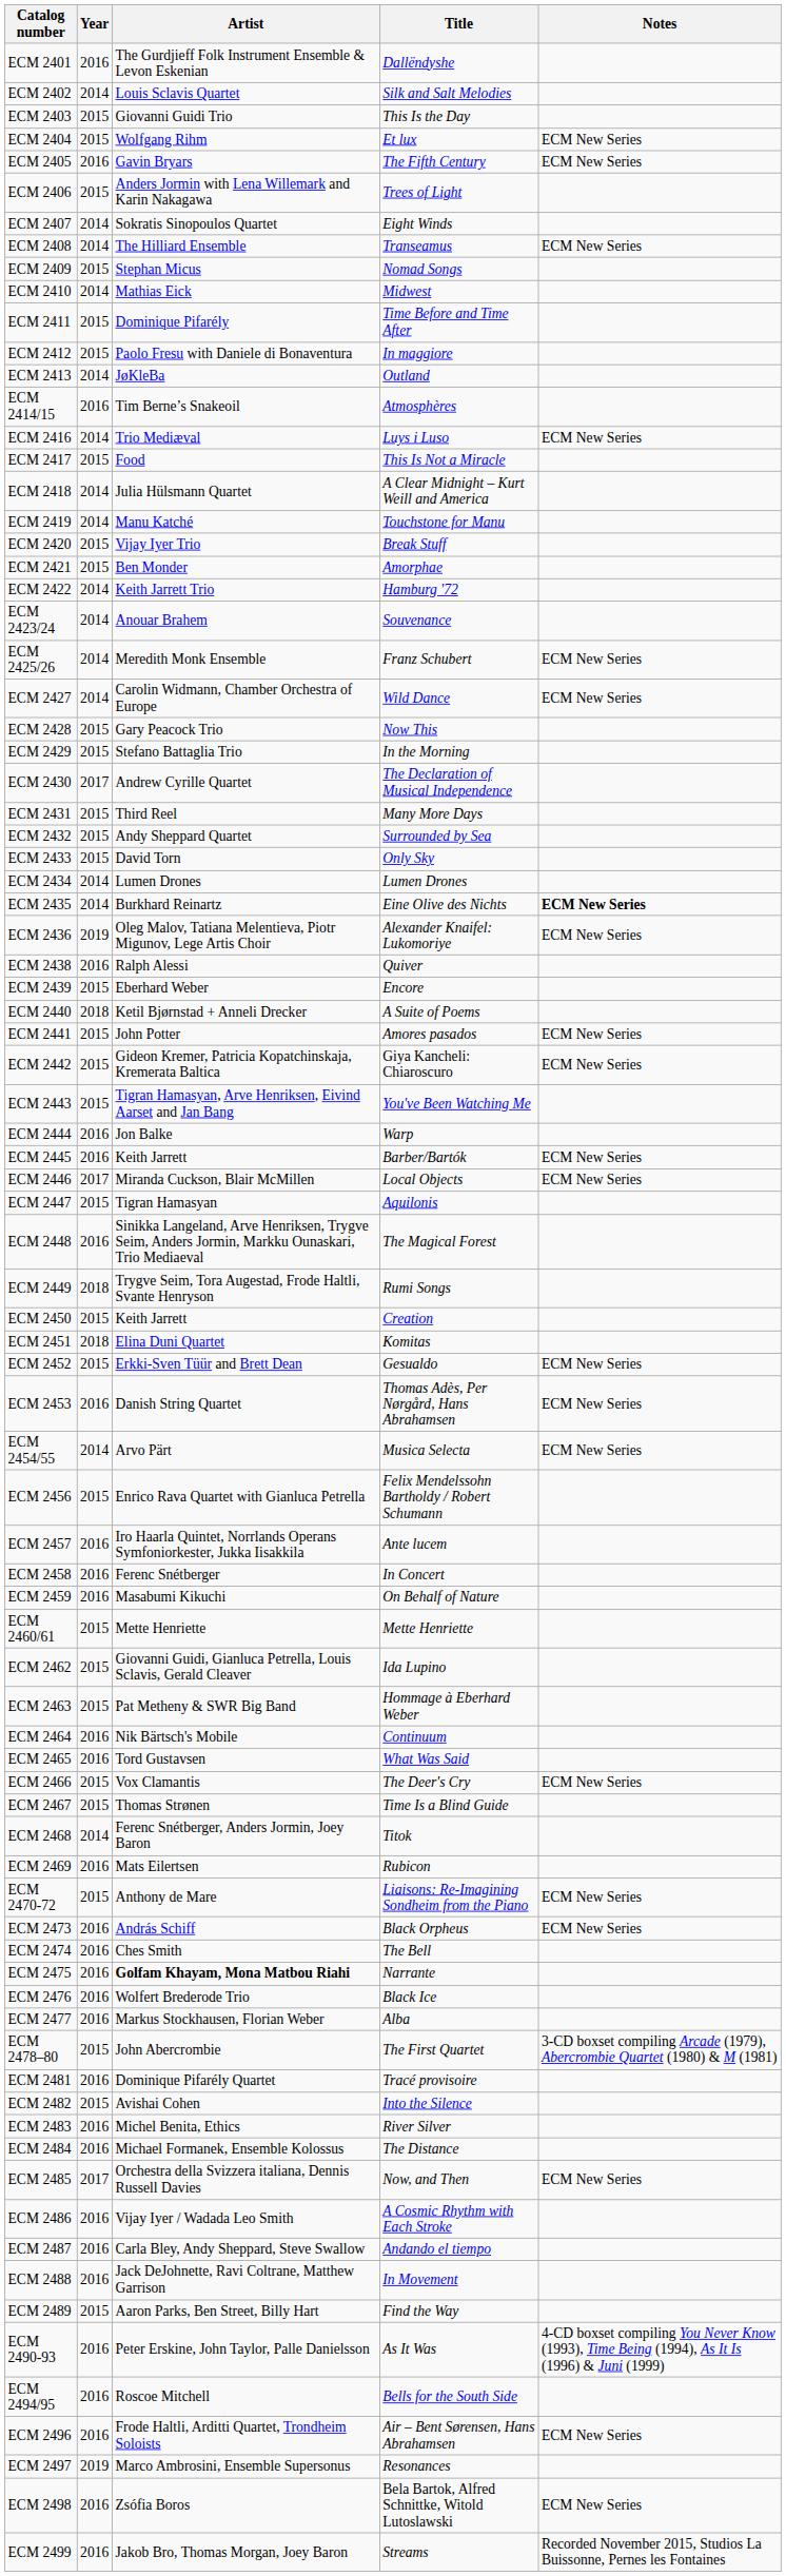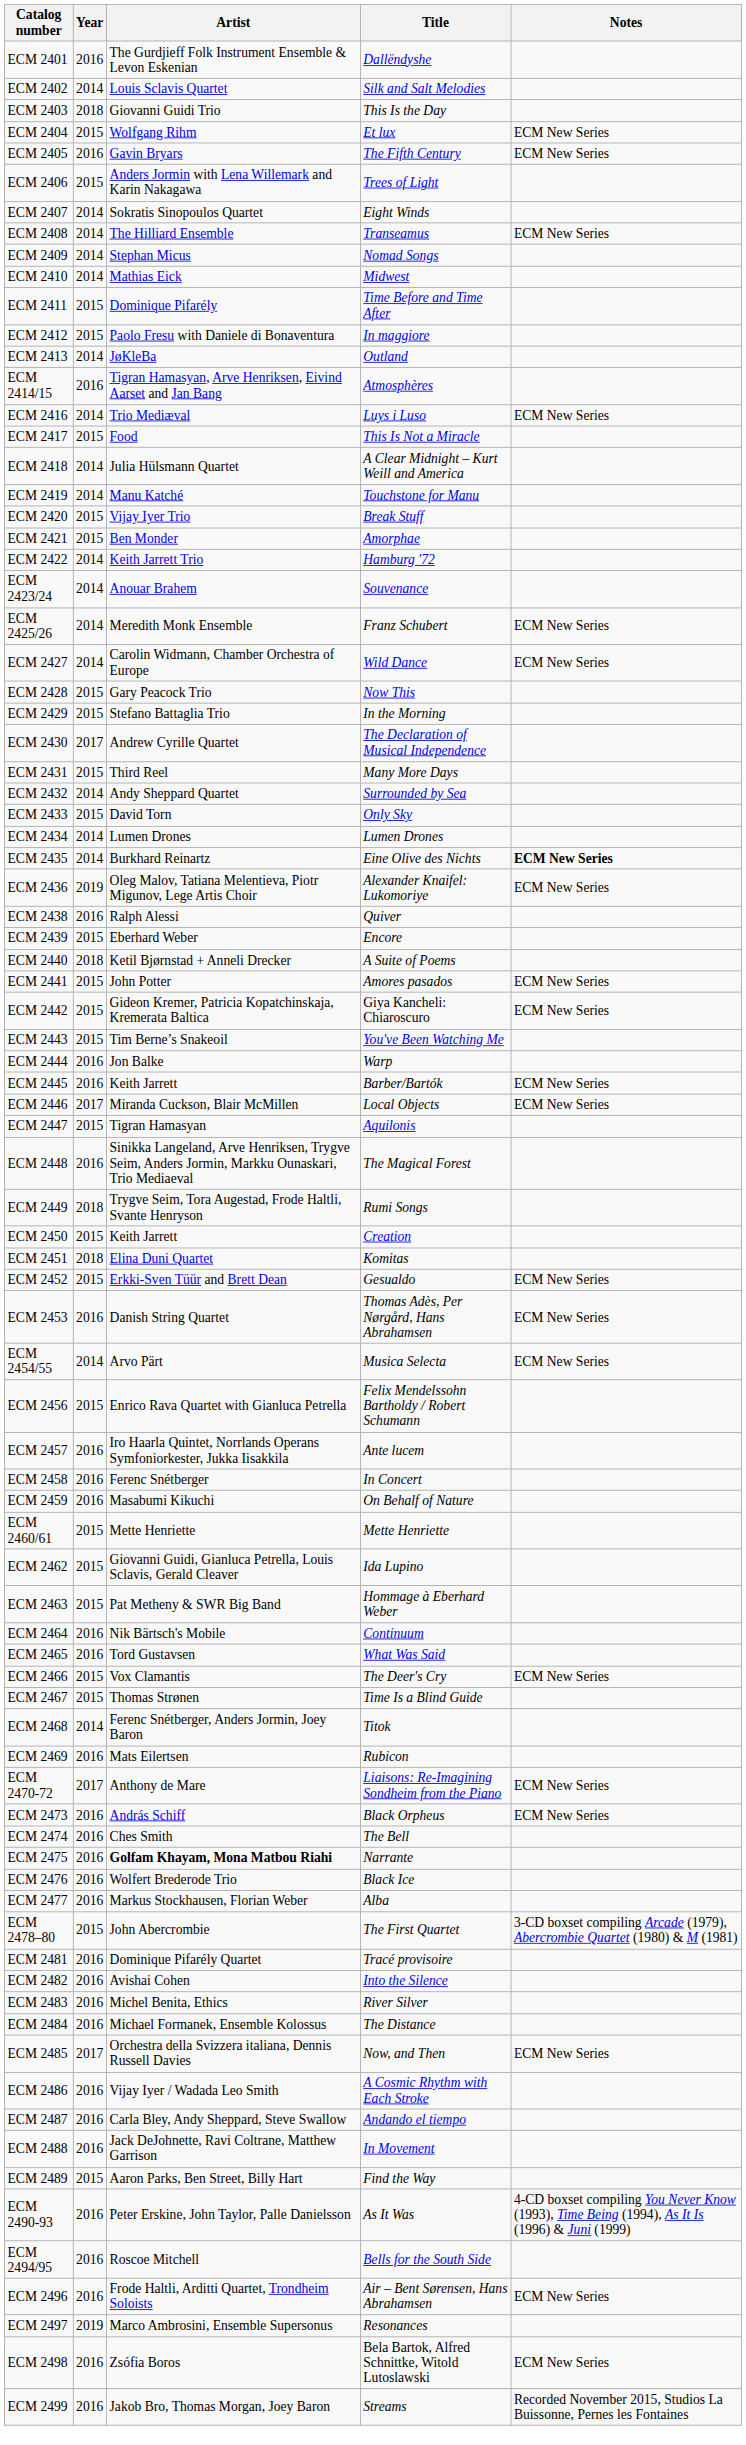 <table class="wikitable sortable" align="center" bgcolor="#CCCCCC" |>
 <tr>
 <th>Catalog number</th>
 <th>Year</th>
 <th>Artist</th>
 <th>Title</th>
 <th>Notes</th>
 </tr>
 <tr>
 <td>ECM 2401</td>
 <td>2016</td>
 <td>The Gurdjieff Folk Instrument Ensemble & Levon Eskenian</td>
 <td><em><a href='#'>Dallëndyshe</a></em></td>
 <td></td>
 </tr>
 <tr>
 <td>ECM 2402</td>
 <td>2014</td>
 <td><a href='#'>Louis Sclavis Quartet</a></td>
 <td><em><a href='#'>Silk and Salt Melodies</a></em></td>
 <td></td>
 </tr>
 <tr>
 <td>ECM 2403</td>
-<td>2015</td>
+<td>2018</td>
 <td>Giovanni Guidi Trio</td>
 <td><em>This Is the Day</em></td>
 <td></td>
 </tr>
 <tr>
 <td>ECM 2404</td>
 <td>2015</td>
 <td><a href='#'>Wolfgang Rihm</a></td>
 <td><em><a href='#'>Et lux</a></em></td>
 <td>ECM New Series</td>
 </tr>
 <tr>
 <td>ECM 2405</td>
 <td>2016</td>
 <td><a href='#'>Gavin Bryars</a></td>
 <td><em><a href='#'>The Fifth Century</a></em></td>
 <td>ECM New Series</td>
 </tr>
 <tr>
 <td>ECM 2406</td>
 <td>2015</td>
 <td><a href='#'>Anders Jormin</a> with <a href='#'>Lena Willemark</a> and Karin Nakagawa</td>
 <td><em><a href='#'>Trees of Light</a></em></td>
 <td></td>
 </tr>
 <tr>
 <td>ECM 2407</td>
 <td>2014</td>
 <td>Sokratis Sinopoulos Quartet</td>
 <td><em>Eight Winds</em></td>
 <td></td>
 </tr>
 <tr>
 <td>ECM 2408</td>
 <td>2014</td>
 <td><a href='#'>The Hilliard Ensemble</a></td>
 <td><em><a href='#'>Transeamus</a></em></td>
 <td>ECM New Series</td>
 </tr>
 <tr>
 <td>ECM 2409</td>
-<td>2015</td>
+<td>2014</td>
 <td><a href='#'>Stephan Micus</a></td>
 <td><em><a href='#'>Nomad Songs</a></em></td>
 <td></td>
 </tr>
 <tr>
 <td>ECM 2410</td>
 <td>2014</td>
 <td><a href='#'>Mathias Eick</a></td>
 <td><em><a href='#'>Midwest</a></em></td>
 <td></td>
 </tr>
 <tr>
 <td>ECM 2411</td>
 <td>2015</td>
 <td><a href='#'>Dominique Pifarély</a></td>
 <td><em><a href='#'>Time Before and Time After</a></em></td>
 <td></td>
 </tr>
 <tr>
 <td>ECM 2412</td>
 <td>2015</td>
 <td><a href='#'>Paolo Fresu</a> with Daniele di Bonaventura</td>
 <td><em><a href='#'>In maggiore</a></em></td>
 <td></td>
 </tr>
 <tr>
 <td>ECM 2413</td>
 <td>2014</td>
 <td><a href='#'>JøKleBa</a></td>
 <td><em><a href='#'>Outland</a></em></td>
 <td></td>
 </tr>
 <tr>
 <td>ECM 2414/15</td>
 <td>2016</td>
-<td>Tim Berne’s Snakeoil</td>
+<td><a href='#'>Tigran Hamasyan</a>, <a href='#'>Arve Henriksen</a>, <a href='#'>Eivind Aarset</a> and <a href='#'>Jan Bang</a></td>
 <td><em><a href='#'>Atmosphères</a></em></td>
 <td></td>
 </tr>
 <tr>
 <td>ECM 2416</td>
 <td>2014</td>
 <td><a href='#'>Trio Mediæval</a></td>
 <td><em><a href='#'>Luys i Luso</a></em></td>
 <td>ECM New Series</td>
 </tr>
 <tr>
 <td>ECM 2417</td>
 <td>2015</td>
 <td><a href='#'>Food</a></td>
 <td><em><a href='#'>This Is Not a Miracle</a></em></td>
 <td></td>
 </tr>
 <tr>
 <td>ECM 2418</td>
 <td>2014</td>
 <td>Julia Hülsmann Quartet</td>
 <td><em>A Clear Midnight – Kurt Weill and America</em></td>
 <td></td>
 </tr>
 <tr>
 <td>ECM 2419</td>
 <td>2014</td>
 <td><a href='#'>Manu Katché</a></td>
 <td><em><a href='#'>Touchstone for Manu</a></em></td>
 <td></td>
 </tr>
 <tr>
 <td>ECM 2420</td>
 <td>2015</td>
 <td><a href='#'>Vijay Iyer Trio</a></td>
 <td><em><a href='#'>Break Stuff</a></em></td>
 <td></td>
 </tr>
 <tr>
 <td>ECM 2421</td>
 <td>2015</td>
 <td><a href='#'>Ben Monder</a></td>
 <td><em><a href='#'>Amorphae</a></em></td>
 <td></td>
 </tr>
 <tr>
 <td>ECM 2422</td>
 <td>2014</td>
 <td><a href='#'>Keith Jarrett Trio</a></td>
 <td><em><a href='#'>Hamburg '72</a></em></td>
 <td></td>
 </tr>
 <tr>
 <td>ECM 2423/24</td>
 <td>2014</td>
 <td><a href='#'>Anouar Brahem</a></td>
 <td><em><a href='#'>Souvenance</a></em></td>
 <td></td>
 </tr>
 <tr>
 <td>ECM 2425/26</td>
 <td>2014</td>
 <td>Meredith Monk Ensemble</td>
 <td><em>Franz Schubert</em></td>
 <td>ECM New Series</td>
 </tr>
 <tr>
 <td>ECM 2427</td>
 <td>2014</td>
 <td>Carolin Widmann, Chamber Orchestra of Europe</td>
 <td><em><a href='#'>Wild Dance</a></em></td>
 <td>ECM New Series</td>
 </tr>
 <tr>
 <td>ECM 2428</td>
 <td>2015</td>
 <td>Gary Peacock Trio</td>
 <td><em><a href='#'>Now This</a></em></td>
 <td></td>
 </tr>
 <tr>
 <td>ECM 2429</td>
 <td>2015</td>
 <td>Stefano Battaglia Trio</td>
 <td><em>In the Morning</em></td>
 <td></td>
 </tr>
 <tr>
 <td>ECM 2430</td>
 <td>2017</td>
 <td>Andrew Cyrille Quartet</td>
 <td><em><a href='#'>The Declaration of Musical Independence</a></em></td>
 <td></td>
 </tr>
 <tr>
 <td>ECM 2431</td>
 <td>2015</td>
 <td>Third Reel</td>
 <td><em>Many More Days</em></td>
 <td></td>
 </tr>
 <tr>
 <td>ECM 2432</td>
-<td>2015</td>
+<td>2014</td>
 <td>Andy Sheppard Quartet</td>
 <td><em><a href='#'>Surrounded by Sea</a></em></td>
 <td></td>
 </tr>
 <tr>
 <td>ECM 2433</td>
 <td>2015</td>
 <td>David Torn</td>
 <td><em><a href='#'>Only Sky</a></em></td>
 <td></td>
 </tr>
 <tr>
 <td>ECM 2434</td>
 <td>2014</td>
 <td>Lumen Drones</td>
 <td><em>Lumen Drones</em></td>
 <td></td>
 </tr>
 <tr>
 <td>ECM 2435</td>
 <td>2014</td>
 <td>Burkhard Reinartz</td>
 <td><em>Eine Olive des Nichts</em></td>
 <td><strong>ECM New Series</strong></td>
 </tr>
 <tr>
 <td>ECM 2436</td>
 <td>2019</td>
 <td>Oleg Malov, Tatiana Melentieva, Piotr Migunov, Lege Artis Choir</td>
 <td><em>Alexander Knaifel: Lukomoriye</em></td>
 <td>ECM New Series</td>
 </tr>
 <tr>
 <td>ECM 2438</td>
 <td>2016</td>
 <td>Ralph Alessi</td>
 <td><em>Quiver</em></td>
 <td></td>
 </tr>
 <tr>
 <td>ECM 2439</td>
 <td>2015</td>
 <td>Eberhard Weber</td>
 <td><em>Encore</em></td>
 <td></td>
 </tr>
 <tr>
 <td>ECM 2440</td>
 <td>2018</td>
 <td>Ketil Bjørnstad + Anneli Drecker</td>
 <td><em>A Suite of Poems</em></td>
 <td></td>
 </tr>
 <tr>
 <td>ECM 2441</td>
 <td>2015</td>
 <td>John Potter</td>
 <td><em>Amores pasados</em></td>
 <td>ECM New Series</td>
 </tr>
 <tr>
 <td>ECM 2442</td>
 <td>2015</td>
 <td>Gideon Kremer, Patricia Kopatchinskaja, Kremerata Baltica</td>
 <td>Giya Kancheli: Chiaroscuro</td>
 <td>ECM New Series</td>
 </tr>
 <tr>
 <td>ECM 2443</td>
 <td>2015</td>
-<td><a href='#'>Tigran Hamasyan</a>, <a href='#'>Arve Henriksen</a>, <a href='#'>Eivind Aarset</a> and <a href='#'>Jan Bang</a></td>
+<td>Tim Berne’s Snakeoil</td>
 <td><em><a href='#'>You've Been Watching Me</a></em></td>
 <td></td>
 </tr>
 <tr>
 <td>ECM 2444</td>
 <td>2016</td>
 <td>Jon Balke</td>
 <td><em>Warp</em></td>
 <td></td>
 </tr>
 <tr>
 <td>ECM 2445</td>
 <td>2016</td>
 <td>Keith Jarrett</td>
 <td><em>Barber/Bartók</em></td>
 <td>ECM New Series</td>
 </tr>
 <tr>
 <td>ECM 2446</td>
 <td>2017</td>
 <td>Miranda Cuckson, Blair McMillen</td>
 <td><em>Local Objects</em></td>
 <td>ECM New Series</td>
 </tr>
 <tr>
 <td>ECM 2447</td>
 <td>2015</td>
 <td>Tigran Hamasyan</td>
 <td><em><a href='#'>Aquilonis</a></em></td>
 <td></td>
 </tr>
 <tr>
 <td>ECM 2448</td>
 <td>2016</td>
 <td>Sinikka Langeland, Arve Henriksen, Trygve Seim, Anders Jormin, Markku Ounaskari, Trio Mediaeval</td>
 <td><em>The Magical Forest</em></td>
 <td></td>
 </tr>
 <tr>
 <td>ECM 2449</td>
 <td>2018</td>
 <td>Trygve Seim, Tora Augestad, Frode Haltli, Svante Henryson</td>
 <td><em>Rumi Songs</em></td>
 <td></td>
 </tr>
 <tr>
 <td>ECM 2450</td>
 <td>2015</td>
 <td>Keith Jarrett</td>
 <td><em><a href='#'>Creation</a></em></td>
 <td></td>
 </tr>
 <tr>
 <td>ECM 2451</td>
 <td>2018</td>
 <td><a href='#'>Elina Duni Quartet</a></td>
 <td><em>Komitas</em></td>
 <td></td>
 </tr>
 <tr>
 <td>ECM 2452</td>
 <td>2015</td>
 <td><a href='#'>Erkki-Sven Tüür</a> and <a href='#'>Brett Dean</a></td>
 <td><em>Gesualdo</em></td>
 <td>ECM New Series</td>
 </tr>
 <tr>
 <td>ECM 2453</td>
 <td>2016</td>
 <td>Danish String Quartet</td>
 <td><em>Thomas Adès, Per Nørgård, Hans Abrahamsen</em></td>
 <td>ECM New Series</td>
 </tr>
 <tr>
 <td>ECM 2454/55</td>
 <td>2014</td>
 <td>Arvo Pärt</td>
 <td><em>Musica Selecta</em></td>
 <td>ECM New Series</td>
 </tr>
 <tr>
 <td>ECM 2456</td>
 <td>2015</td>
 <td>Enrico Rava Quartet with Gianluca Petrella</td>
 <td><em>Felix Mendelssohn Bartholdy / Robert Schumann</em></td>
 <td></td>
 </tr>
 <tr>
 <td>ECM 2457</td>
 <td>2016</td>
 <td>Iro Haarla Quintet, Norrlands Operans Symfoniorkester, Jukka Iisakkila</td>
 <td><em>Ante lucem</em></td>
 <td></td>
 </tr>
 <tr>
 <td>ECM 2458</td>
 <td>2016</td>
 <td>Ferenc Snétberger</td>
 <td><em>In Concert</em></td>
 <td></td>
 </tr>
 <tr>
 <td>ECM 2459</td>
 <td>2016</td>
 <td>Masabumi Kikuchi</td>
 <td><em>On Behalf of Nature</em></td>
 <td></td>
 </tr>
 <tr>
 <td>ECM 2460/61</td>
 <td>2015</td>
 <td>Mette Henriette</td>
 <td><em>Mette Henriette</em></td>
 <td></td>
 </tr>
 <tr>
 <td>ECM 2462</td>
 <td>2015</td>
 <td>Giovanni Guidi, Gianluca Petrella, Louis Sclavis, Gerald Cleaver</td>
 <td><em>Ida Lupino</em></td>
 <td></td>
 </tr>
 <tr>
 <td>ECM 2463</td>
 <td>2015</td>
 <td>Pat Metheny & SWR Big Band</td>
 <td><em>Hommage à Eberhard Weber</em></td>
 <td></td>
 </tr>
 <tr>
 <td>ECM 2464</td>
 <td>2016</td>
 <td>Nik Bärtsch's Mobile</td>
 <td><em><a href='#'>Continuum</a></em></td>
 <td></td>
 </tr>
 <tr>
 <td>ECM 2465</td>
 <td>2016</td>
 <td>Tord Gustavsen</td>
 <td><em><a href='#'>What Was Said</a></em></td>
 <td></td>
 </tr>
 <tr>
 <td>ECM 2466</td>
 <td>2015</td>
 <td>Vox Clamantis</td>
 <td><em>The Deer's Cry</em></td>
 <td>ECM New Series</td>
 </tr>
 <tr>
 <td>ECM 2467</td>
 <td>2015</td>
 <td>Thomas Strønen</td>
 <td><em>Time Is a Blind Guide</em></td>
 <td></td>
 </tr>
 <tr>
 <td>ECM 2468</td>
 <td>2014</td>
 <td>Ferenc Snétberger, Anders Jormin, Joey Baron</td>
 <td><em>Titok</em></td>
 <td></td>
 </tr>
 <tr>
 <td>ECM 2469</td>
 <td>2016</td>
 <td>Mats Eilertsen</td>
 <td><em>Rubicon</em></td>
 <td></td>
 </tr>
 <tr>
 <td>ECM 2470-72</td>
-<td>2015</td>
+<td>2017</td>
 <td>Anthony de Mare</td>
 <td><em><a href='#'>Liaisons: Re-Imagining Sondheim from the Piano</a></em></td>
 <td>ECM New Series</td>
 </tr>
 <tr>
 <td>ECM 2473</td>
 <td>2016</td>
 <td><a href='#'>András Schiff</a></td>
 <td><em>Black Orpheus</em></td>
 <td>ECM New Series</td>
 </tr>
 <tr>
 <td>ECM 2474</td>
 <td>2016</td>
 <td>Ches Smith</td>
 <td><em>The Bell</em></td>
 <td></td>
 </tr>
 <tr>
 <td>ECM 2475</td>
 <td>2016</td>
 <td><strong>Golfam Khayam, Mona Matbou Riahi</strong></td>
 <td><em>Narrante</em></td>
 <td></td>
 </tr>
 <tr>
 <td>ECM 2476</td>
 <td>2016</td>
 <td>Wolfert Brederode Trio</td>
 <td><em>Black Ice</em></td>
 <td></td>
 </tr>
 <tr>
 <td>ECM 2477</td>
 <td>2016</td>
 <td>Markus Stockhausen, Florian Weber</td>
 <td><em>Alba</em></td>
 <td></td>
 </tr>
 <tr>
 <td>ECM 2478–80</td>
 <td>2015</td>
 <td>John Abercrombie</td>
 <td><em>The First Quartet</em></td>
 <td>3-CD boxset compiling <em><a href='#'>Arcade</a></em> (1979), <em><a href='#'>Abercrombie Quartet</a></em> (1980) & <em><a href='#'>M</a></em> (1981)</td>
 </tr>
 <tr>
 <td>ECM 2481</td>
 <td>2016</td>
 <td>Dominique Pifarély Quartet</td>
 <td><em>Tracé provisoire</em></td>
 <td></td>
 </tr>
 <tr>
 <td>ECM 2482</td>
-<td>2015</td>
+<td>2016</td>
 <td>Avishai Cohen</td>
 <td><em><a href='#'>Into the Silence</a></em></td>
 <td></td>
 </tr>
 <tr>
 <td>ECM 2483</td>
 <td>2016</td>
 <td>Michel Benita, Ethics</td>
 <td><em>River Silver</em></td>
 <td></td>
 </tr>
 <tr>
 <td>ECM 2484</td>
 <td>2016</td>
 <td>Michael Formanek, Ensemble Kolossus</td>
 <td><em>The Distance</em></td>
 <td></td>
 </tr>
 <tr>
 <td>ECM 2485</td>
 <td>2017</td>
 <td>Orchestra della Svizzera italiana, Dennis Russell Davies</td>
 <td><em>Now, and Then</em></td>
 <td>ECM New Series</td>
 </tr>
 <tr>
 <td>ECM 2486</td>
 <td>2016</td>
 <td>Vijay Iyer / Wadada Leo Smith</td>
 <td><em><a href='#'>A Cosmic Rhythm with Each Stroke</a></em></td>
 <td></td>
 </tr>
 <tr>
 <td>ECM 2487</td>
 <td>2016</td>
 <td>Carla Bley, Andy Sheppard, Steve Swallow</td>
 <td><em><a href='#'>Andando el tiempo</a></em></td>
 <td></td>
 </tr>
 <tr>
 <td>ECM 2488</td>
 <td>2016</td>
 <td>Jack DeJohnette, Ravi Coltrane, Matthew Garrison</td>
 <td><em><a href='#'>In Movement</a></em></td>
 <td></td>
 </tr>
 <tr>
 <td>ECM 2489</td>
 <td>2015</td>
 <td>Aaron Parks, Ben Street, Billy Hart</td>
 <td><em>Find the Way</em></td>
 <td></td>
 </tr>
 <tr>
 <td>ECM 2490-93</td>
 <td>2016</td>
 <td>Peter Erskine, John Taylor, Palle Danielsson</td>
 <td><em>As It Was</em></td>
 <td>4-CD boxset compiling <em><a href='#'>You Never Know</a></em> (1993), <em><a href='#'>Time Being</a></em> (1994), <em><a href='#'>As It Is</a></em> (1996) & <em><a href='#'>Juni</a></em> (1999)</td>
 </tr>
 <tr>
 <td>ECM 2494/95</td>
 <td>2016</td>
 <td>Roscoe Mitchell</td>
 <td><em><a href='#'>Bells for the South Side</a></em></td>
 <td></td>
 </tr>
 <tr>
 <td>ECM 2496</td>
 <td>2016</td>
 <td>Frode Haltli, Arditti Quartet, <a href='#'>Trondheim Soloists</a></td>
 <td><em>Air – Bent Sørensen, Hans Abrahamsen</em></td>
 <td>ECM New Series</td>
 </tr>
 <tr>
 <td>ECM 2497</td>
 <td>2019</td>
 <td>Marco Ambrosini, Ensemble Supersonus</td>
 <td><em>Resonances</em></td>
 <td></td>
 </tr>
 <tr>
 <td>ECM 2498</td>
 <td>2016</td>
 <td>Zsófia Boros</td>
 <td>Bela Bartok, Alfred Schnittke, Witold Lutoslawski</td>
 <td>ECM New Series</td>
 </tr>
 <tr>
 <td>ECM 2499</td>
 <td>2016</td>
 <td>Jakob Bro, Thomas Morgan, Joey Baron</td>
 <td><em>Streams</em></td>
 <td>Recorded November 2015, Studios La Buissonne, Pernes les Fontaines</td>
 </tr>
 </table>
